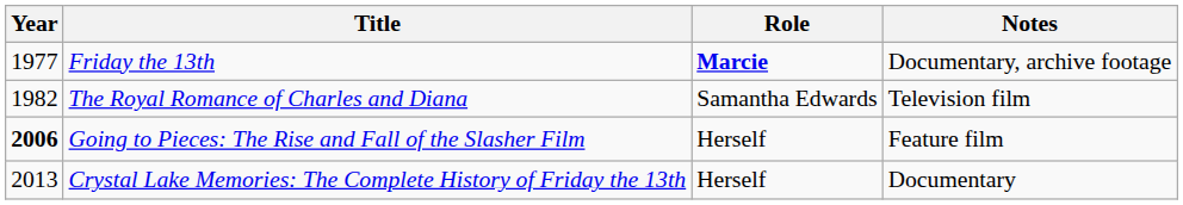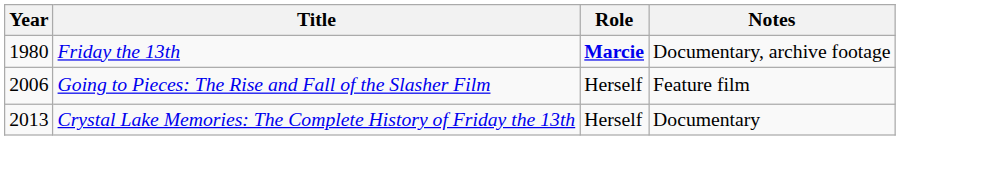 <table class="wikitable sortable">
 <tr>
 <th>Year</th>
 <th>Title</th>
 <th>Role</th>
 <th class = "unsortable">Notes</th>
 </tr>
 <tr>
-<td>1977</td>
+<td>1980</td>
 <td><em><a href='#'>Friday the 13th</a></em></td>
 <td><strong><a href='#'>Marcie</a></strong></td>
 <td>Documentary, archive footage</td>
 </tr>
-<tr>
-<td>1982</td>
-<td><em><a href='#'>The Royal Romance of Charles and Diana</a></em></td>
-<td>Samantha Edwards</td>
-<td>Television film</td>
-</tr>
 <tr style="height: 30px;">
-<td><strong>2006</strong></td>
+<td>2006</td>
 <td><em><a href='#'>Going to Pieces: The Rise and Fall of the Slasher Film</a></em></td>
 <td>Herself</td>
 <td>Feature film</td>
 </tr>
 <tr>
 <td>2013</td>
 <td><em><a href='#'>Crystal Lake Memories: The Complete History of Friday the 13th</a></em></td>
 <td>Herself</td>
 <td>Documentary</td>
 </tr>
 </table>
